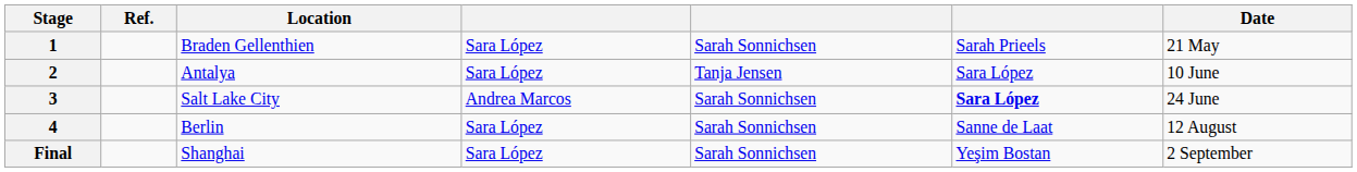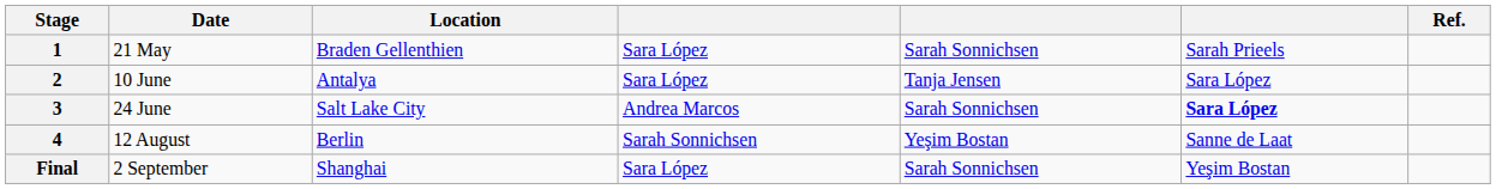 <table class="wikitable" style="width:100%">
 <tr>
 <th>Stage</th>
-<th>Ref.</th>
+<th>Date</th>
 <th>Location</th>
 <th></th>
 <th></th>
 <th></th>
-<th>Date</th>
+<th>Ref.</th>
 </tr>
 <tr>
 <th>1</th>
-<td></td>
+<td>21 May</td>
 <td> <a href='#'>Braden Gellenthien</a></td>
 <td> <a href='#'>Sara López</a></td>
 <td> <a href='#'>Sarah Sonnichsen</a></td>
 <td> <a href='#'>Sarah Prieels</a></td>
-<td>21 May</td>
+<td></td>
 </tr>
 <tr>
 <th>2</th>
-<td></td>
+<td>10 June</td>
 <td> <a href='#'>Antalya</a></td>
 <td> <a href='#'>Sara López</a></td>
 <td> <a href='#'>Tanja Jensen</a></td>
 <td> <a href='#'>Sara López</a></td>
-<td>10 June</td>
+<td></td>
 </tr>
 <tr>
 <th>3</th>
-<td></td>
+<td>24 June</td>
 <td> <a href='#'>Salt Lake City</a></td>
 <td> <a href='#'>Andrea Marcos</a></td>
 <td> <a href='#'>Sarah Sonnichsen</a></td>
 <td><strong> <a href='#'>Sara López</a></strong></td>
-<td>24 June</td>
+<td></td>
 </tr>
 <tr>
 <th>4</th>
+<td>12 August</td>
+<td> <a href='#'>Berlin</a></td>
+<td> <a href='#'>Sarah Sonnichsen</a></td>
+<td> <a href='#'>Yeşim Bostan</a></td>
+<td> <a href='#'>Sanne de Laat</a></td>
 <td></td>
-<td> <a href='#'>Berlin</a></td>
-<td> <a href='#'>Sara López</a></td>
-<td> <a href='#'>Sarah Sonnichsen</a></td>
-<td> <a href='#'>Sanne de Laat</a></td>
-<td>12 August</td>
 </tr>
 <tr>
 <th>Final</th>
-<td></td>
+<td>2 September</td>
 <td> <a href='#'>Shanghai</a></td>
 <td> <a href='#'>Sara López</a></td>
 <td> <a href='#'>Sarah Sonnichsen</a></td>
 <td> <a href='#'>Yeşim Bostan</a></td>
-<td>2 September</td>
+<td></td>
 </tr>
 </table>
